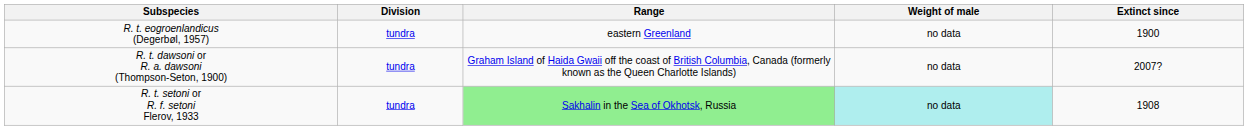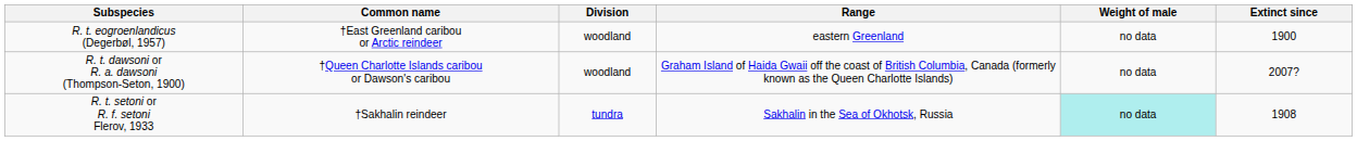 <table class="wikitable" style="text-align:center">
 <tr>
 <th>Subspecies</th>
+<th>Common name</th>
 <th>Division</th>
 <th style="min-width:110px; width:30%">Range</th>
 <th>Weight of male</th>
 <th>Extinct since</th>
 </tr>
 <tr>
 <td><em>R. t. eogroenlandicus</em><br>(Degerbøl, 1957)</td>
-<td><a href='#'>tundra</a></td>
+<td>†East Greenland caribou<br>or <a href='#'>Arctic reindeer</a></td>
+<td>woodland</td>
 <td>eastern <a href='#'>Greenland</a></td>
 <td>no data</td>
 <td>1900</td>
 </tr>
 <tr>
 <td><em>R. t. dawsoni</em> or<br><em>R. a. dawsoni</em><br>(Thompson-Seton, 1900)</td>
-<td><a href='#'>tundra</a></td>
+<td>†<a href='#'>Queen Charlotte Islands caribou</a><br>or Dawson's caribou</td>
+<td>woodland</td>
 <td><a href='#'>Graham Island</a> of <a href='#'>Haida Gwaii</a> off the coast of <a href='#'>British Columbia</a>, Canada (formerly known as the Queen Charlotte Islands)</td>
 <td>no data</td>
 <td>2007?</td>
 </tr>
 <tr>
 <td><em>R. t. setoni</em> or<br><em>R. f. setoni</em><br>Flerov, 1933</td>
+<td>†Sakhalin reindeer</td>
 <td><a href='#'>tundra</a></td>
-<td style="background: lightgreen;"><a href='#'>Sakhalin</a> in the <a href='#'>Sea of Okhotsk</a>, Russia</td>
+<td><a href='#'>Sakhalin</a> in the <a href='#'>Sea of Okhotsk</a>, Russia</td>
 <td style="background: paleturquoise;">no data</td>
 <td>1908</td>
 </tr>
 </table>
